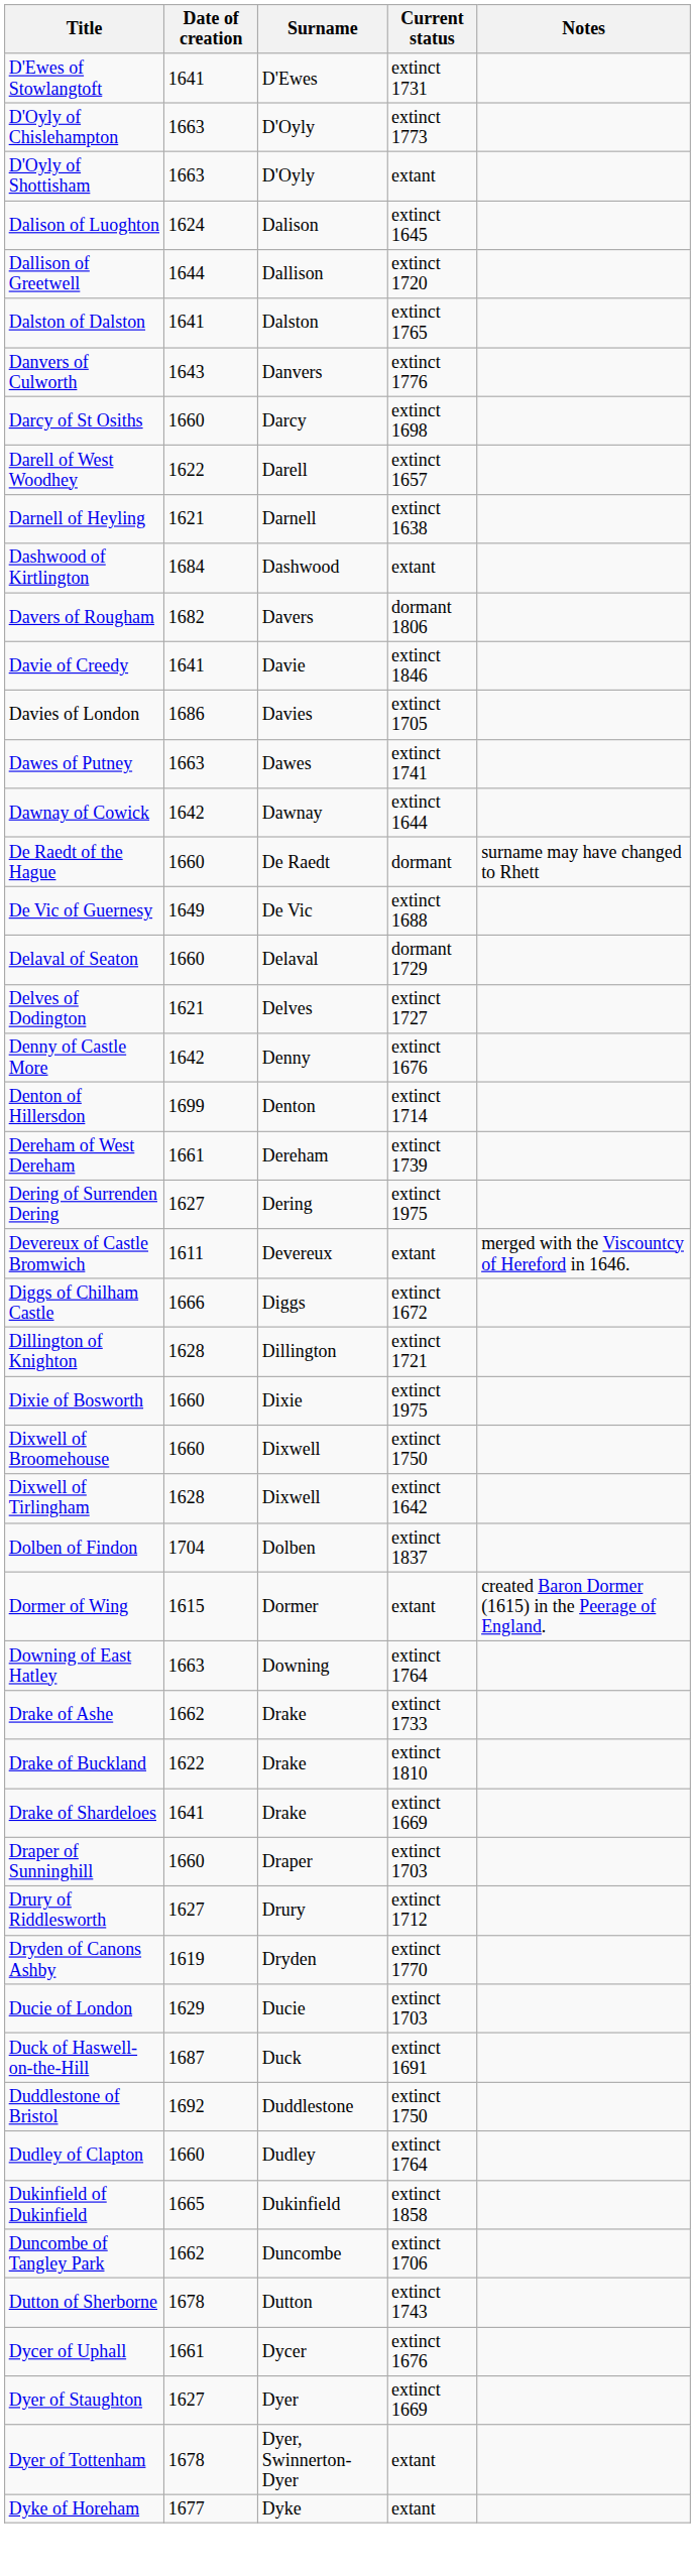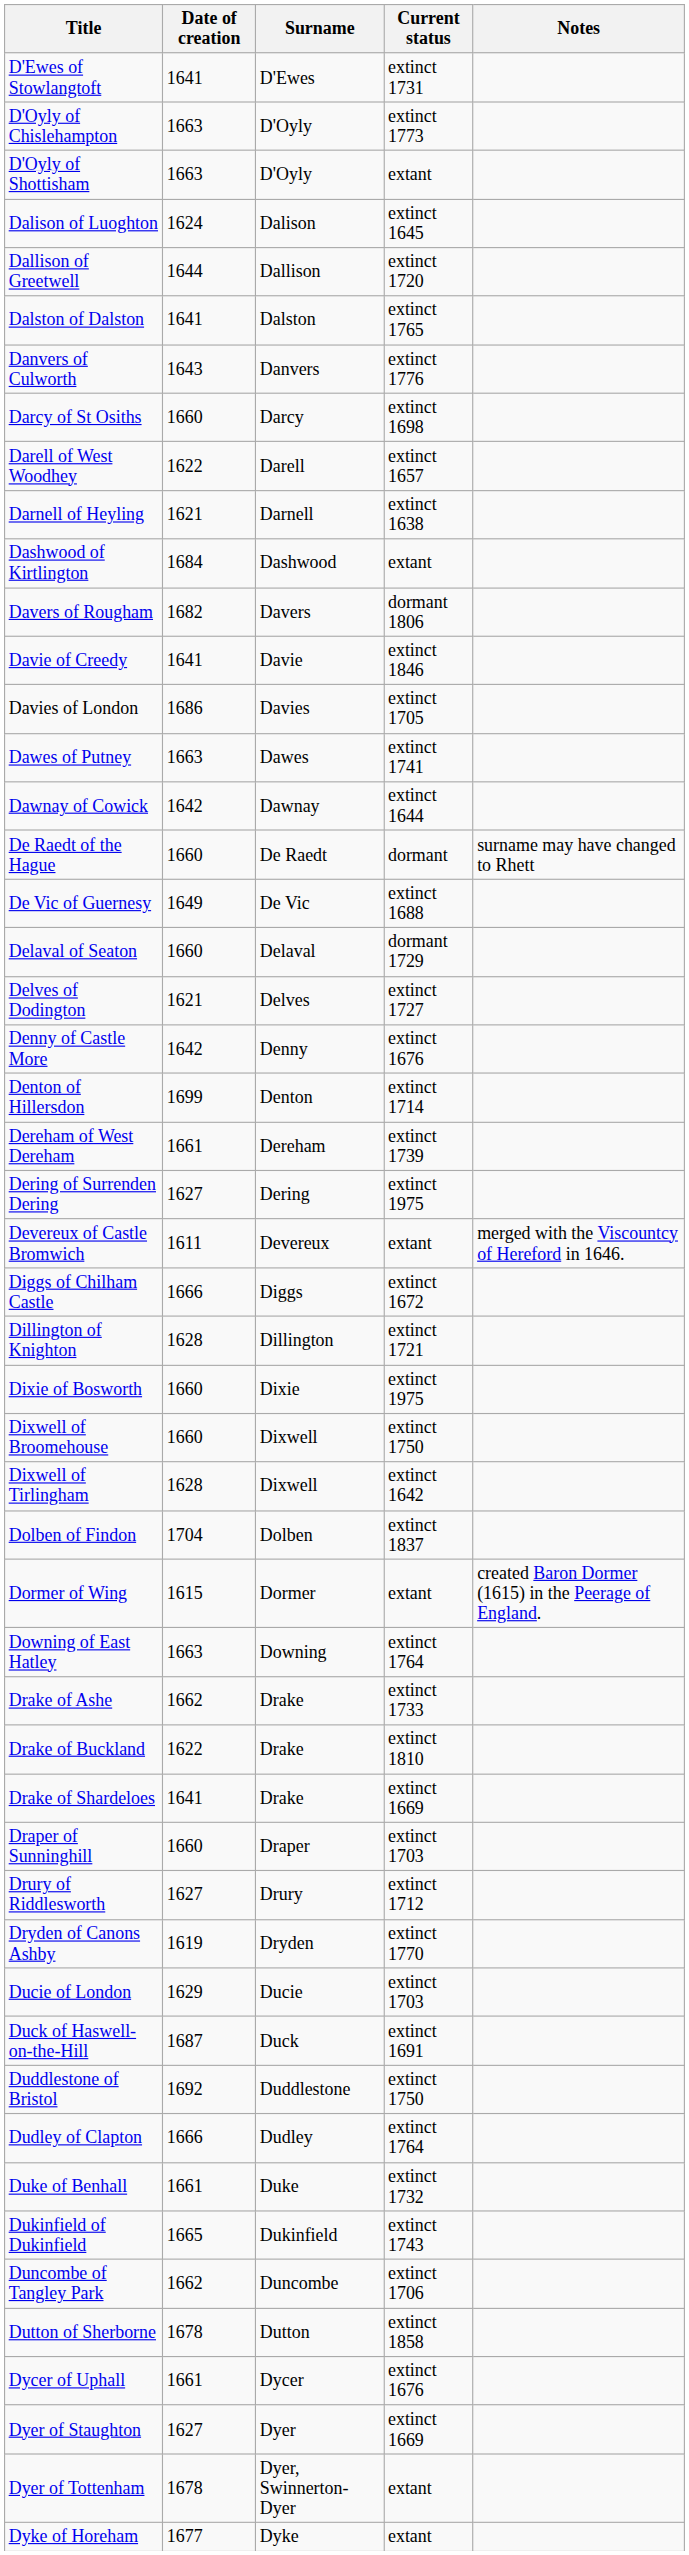 <table class="wikitable">
 <tr>
 <th>Title</th>
 <th>Date of creation</th>
 <th>Surname</th>
 <th>Current status</th>
 <th>Notes</th>
 </tr>
 <tr>
 <td><a href='#'>D'Ewes of Stowlangtoft</a></td>
 <td>1641</td>
 <td>D'Ewes</td>
 <td>extinct 1731</td>
 <td> </td>
 </tr>
 <tr>
 <td><a href='#'>D'Oyly of Chislehampton</a></td>
 <td>1663</td>
 <td>D'Oyly</td>
 <td>extinct 1773</td>
 <td> </td>
 </tr>
 <tr>
 <td><a href='#'>D'Oyly of Shottisham</a></td>
 <td>1663</td>
 <td>D'Oyly</td>
 <td>extant</td>
 <td> </td>
 </tr>
 <tr>
 <td><a href='#'>Dalison of Luoghton</a></td>
 <td>1624</td>
 <td>Dalison</td>
 <td>extinct 1645</td>
 <td> </td>
 </tr>
 <tr>
 <td><a href='#'>Dallison of Greetwell</a></td>
 <td>1644</td>
 <td>Dallison</td>
 <td>extinct 1720</td>
 <td> </td>
 </tr>
 <tr>
 <td><a href='#'>Dalston of Dalston</a></td>
 <td>1641</td>
 <td>Dalston</td>
 <td>extinct 1765</td>
 <td> </td>
 </tr>
 <tr>
 <td><a href='#'>Danvers of Culworth</a></td>
 <td>1643</td>
 <td>Danvers</td>
 <td>extinct 1776</td>
 <td> </td>
 </tr>
 <tr>
 <td><a href='#'>Darcy of St Osiths</a></td>
 <td>1660</td>
 <td>Darcy</td>
 <td>extinct 1698</td>
 <td> </td>
 </tr>
 <tr>
 <td><a href='#'>Darell of West Woodhey</a></td>
 <td>1622</td>
 <td>Darell</td>
 <td>extinct 1657</td>
 <td> </td>
 </tr>
 <tr>
 <td><a href='#'>Darnell of Heyling</a></td>
 <td>1621</td>
 <td>Darnell</td>
 <td>extinct 1638</td>
 <td> </td>
 </tr>
 <tr>
 <td><a href='#'>Dashwood of Kirtlington</a></td>
 <td>1684</td>
 <td>Dashwood</td>
 <td>extant</td>
 <td> </td>
 </tr>
 <tr>
 <td><a href='#'>Davers of Rougham</a></td>
 <td>1682</td>
 <td>Davers</td>
 <td>dormant 1806</td>
 <td> </td>
 </tr>
 <tr>
 <td><a href='#'>Davie of Creedy</a></td>
 <td>1641</td>
 <td>Davie</td>
 <td>extinct 1846</td>
 <td> </td>
 </tr>
 <tr>
 <td>Davies of London</td>
 <td>1686</td>
 <td>Davies</td>
 <td>extinct 1705</td>
 <td> </td>
 </tr>
 <tr>
 <td><a href='#'>Dawes of Putney</a></td>
 <td>1663</td>
 <td>Dawes</td>
 <td>extinct 1741</td>
 <td> </td>
 </tr>
 <tr>
 <td><a href='#'>Dawnay of Cowick</a></td>
 <td>1642</td>
 <td>Dawnay</td>
 <td>extinct 1644</td>
 <td> </td>
 </tr>
 <tr>
 <td><a href='#'>De Raedt of the Hague</a></td>
 <td>1660</td>
 <td>De Raedt</td>
 <td>dormant</td>
 <td>surname may have changed to Rhett</td>
 </tr>
 <tr>
 <td><a href='#'>De Vic of Guernesy</a></td>
 <td>1649</td>
 <td>De Vic</td>
 <td>extinct 1688</td>
 <td> </td>
 </tr>
 <tr>
 <td><a href='#'>Delaval of Seaton</a></td>
 <td>1660</td>
 <td>Delaval</td>
 <td>dormant 1729</td>
 <td> </td>
 </tr>
 <tr>
 <td><a href='#'>Delves of Dodington</a></td>
 <td>1621</td>
 <td>Delves</td>
 <td>extinct 1727</td>
 <td> </td>
 </tr>
 <tr>
 <td><a href='#'>Denny of Castle More</a></td>
 <td>1642</td>
 <td>Denny</td>
 <td>extinct 1676</td>
 <td> </td>
 </tr>
 <tr>
 <td><a href='#'>Denton of Hillersdon</a></td>
 <td>1699</td>
 <td>Denton</td>
 <td>extinct 1714</td>
 <td> </td>
 </tr>
 <tr>
 <td><a href='#'>Dereham of West Dereham</a></td>
 <td>1661</td>
 <td>Dereham</td>
 <td>extinct 1739</td>
 <td> </td>
 </tr>
 <tr>
 <td><a href='#'>Dering of Surrenden Dering</a></td>
 <td>1627</td>
 <td>Dering</td>
 <td>extinct 1975</td>
 <td> </td>
 </tr>
 <tr>
 <td><a href='#'>Devereux of Castle Bromwich</a></td>
 <td>1611</td>
 <td>Devereux</td>
 <td>extant</td>
 <td>merged with the <a href='#'>Viscountcy of Hereford</a> in 1646.</td>
 </tr>
 <tr>
 <td><a href='#'>Diggs of Chilham Castle</a></td>
 <td>1666</td>
 <td>Diggs</td>
 <td>extinct 1672</td>
 <td> </td>
 </tr>
 <tr>
 <td><a href='#'>Dillington of Knighton</a></td>
 <td>1628</td>
 <td>Dillington</td>
 <td>extinct 1721</td>
 <td> </td>
 </tr>
 <tr>
 <td><a href='#'>Dixie of Bosworth</a></td>
 <td>1660</td>
 <td>Dixie</td>
 <td>extinct 1975</td>
 <td> </td>
 </tr>
 <tr>
 <td><a href='#'>Dixwell of Broomehouse</a></td>
 <td>1660</td>
 <td>Dixwell</td>
 <td>extinct 1750</td>
 <td> </td>
 </tr>
 <tr>
 <td><a href='#'>Dixwell of Tirlingham</a></td>
 <td>1628</td>
 <td>Dixwell</td>
 <td>extinct 1642</td>
 <td> </td>
 </tr>
 <tr>
 <td><a href='#'>Dolben of Findon</a></td>
 <td>1704</td>
 <td>Dolben</td>
 <td>extinct 1837</td>
 <td> </td>
 </tr>
 <tr>
 <td><a href='#'>Dormer of Wing</a></td>
 <td>1615</td>
 <td>Dormer</td>
 <td>extant</td>
 <td>created <a href='#'>Baron Dormer</a> (1615) in the <a href='#'>Peerage of England</a>.</td>
 </tr>
 <tr>
 <td><a href='#'>Downing of East Hatley</a></td>
 <td>1663</td>
 <td>Downing</td>
 <td>extinct 1764</td>
 <td> </td>
 </tr>
 <tr>
 <td><a href='#'>Drake of Ashe</a></td>
 <td>1662</td>
 <td>Drake</td>
 <td>extinct 1733</td>
 <td> </td>
 </tr>
 <tr>
 <td><a href='#'>Drake of Buckland</a></td>
 <td>1622</td>
 <td>Drake</td>
 <td>extinct 1810</td>
 <td> </td>
 </tr>
 <tr>
 <td><a href='#'>Drake of Shardeloes</a></td>
 <td>1641</td>
 <td>Drake</td>
 <td>extinct 1669</td>
 <td> </td>
 </tr>
 <tr>
 <td><a href='#'>Draper of Sunninghill</a></td>
 <td>1660</td>
 <td>Draper</td>
 <td>extinct 1703</td>
 <td> </td>
 </tr>
 <tr>
 <td><a href='#'>Drury of Riddlesworth</a></td>
 <td>1627</td>
 <td>Drury</td>
 <td>extinct 1712</td>
 <td> </td>
 </tr>
 <tr>
 <td><a href='#'>Dryden of Canons Ashby</a></td>
 <td>1619</td>
 <td>Dryden</td>
 <td>extinct 1770</td>
 <td> </td>
 </tr>
 <tr>
 <td><a href='#'>Ducie of London</a></td>
 <td>1629</td>
 <td>Ducie</td>
 <td>extinct 1703</td>
 <td> </td>
 </tr>
 <tr>
 <td><a href='#'>Duck of Haswell-on-the-Hill</a></td>
 <td>1687</td>
 <td>Duck</td>
 <td>extinct 1691</td>
 <td> </td>
 </tr>
 <tr>
 <td><a href='#'>Duddlestone of Bristol</a></td>
 <td>1692</td>
 <td>Duddlestone</td>
 <td>extinct 1750</td>
 <td> </td>
 </tr>
 <tr>
 <td><a href='#'>Dudley of Clapton</a></td>
-<td>1660</td>
+<td>1666</td>
 <td>Dudley</td>
 <td>extinct 1764</td>
+<td> </td>
+</tr>
+<tr>
+<td><a href='#'>Duke of Benhall</a></td>
+<td>1661</td>
+<td>Duke</td>
+<td>extinct 1732</td>
 <td> </td>
 </tr>
 <tr>
 <td><a href='#'>Dukinfield of Dukinfield</a></td>
 <td>1665</td>
 <td>Dukinfield</td>
-<td>extinct 1858</td>
+<td>extinct 1743</td>
 <td> </td>
 </tr>
 <tr>
 <td><a href='#'>Duncombe of Tangley Park</a></td>
 <td>1662</td>
 <td>Duncombe</td>
 <td>extinct 1706</td>
 <td> </td>
 </tr>
 <tr>
 <td><a href='#'>Dutton of Sherborne</a></td>
 <td>1678</td>
 <td>Dutton</td>
-<td>extinct 1743</td>
+<td>extinct 1858</td>
 <td> </td>
 </tr>
 <tr>
 <td><a href='#'>Dycer of Uphall</a></td>
 <td>1661</td>
 <td>Dycer</td>
 <td>extinct 1676</td>
 <td> </td>
 </tr>
 <tr>
 <td><a href='#'>Dyer of Staughton</a></td>
 <td>1627</td>
 <td>Dyer</td>
 <td>extinct 1669</td>
 <td> </td>
 </tr>
 <tr>
 <td><a href='#'>Dyer of Tottenham</a></td>
 <td>1678</td>
 <td>Dyer, Swinnerton-Dyer</td>
 <td>extant</td>
 <td> </td>
 </tr>
 <tr>
 <td><a href='#'>Dyke of Horeham</a></td>
 <td>1677</td>
 <td>Dyke</td>
 <td>extant</td>
 <td> </td>
 </tr>
 </table>
